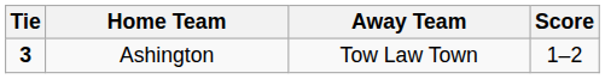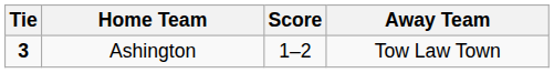 <table class="wikitable" style="text-align:center;">
 <tr>
 <th width=20>Tie</th>
 <th width=175>Home Team</th>
+<th width=20>Score</th>
 <th width=175>Away Team</th>
-<th width=20>Score</th>
 </tr>
 <tr>
 <td><strong>3</strong></td>
 <td>Ashington</td>
+<td>1–2</td>
 <td>Tow Law Town</td>
-<td>1–2</td>
 </tr>
 </table>
